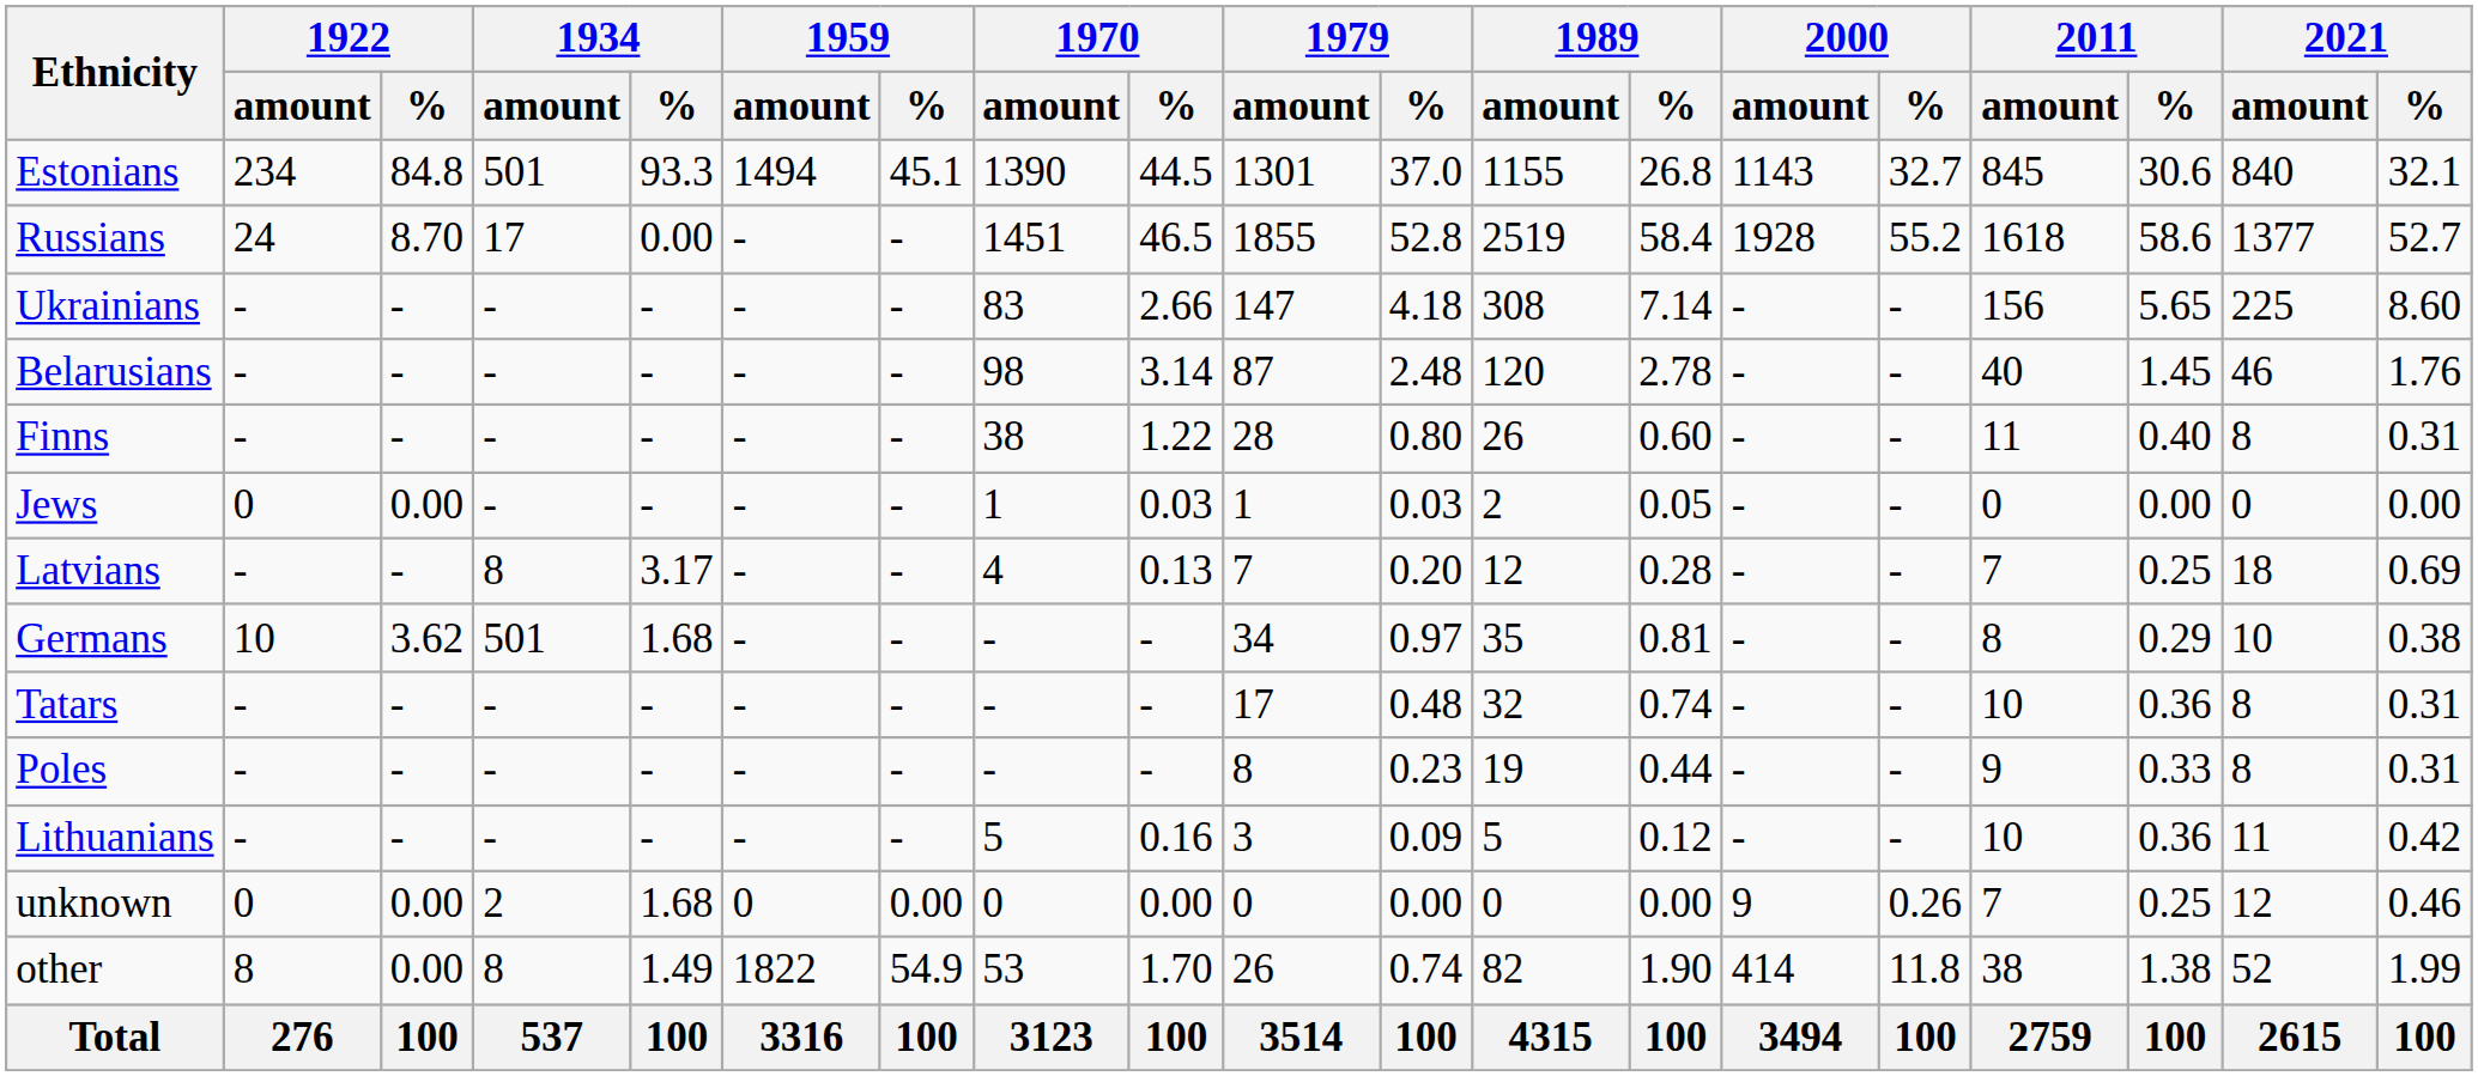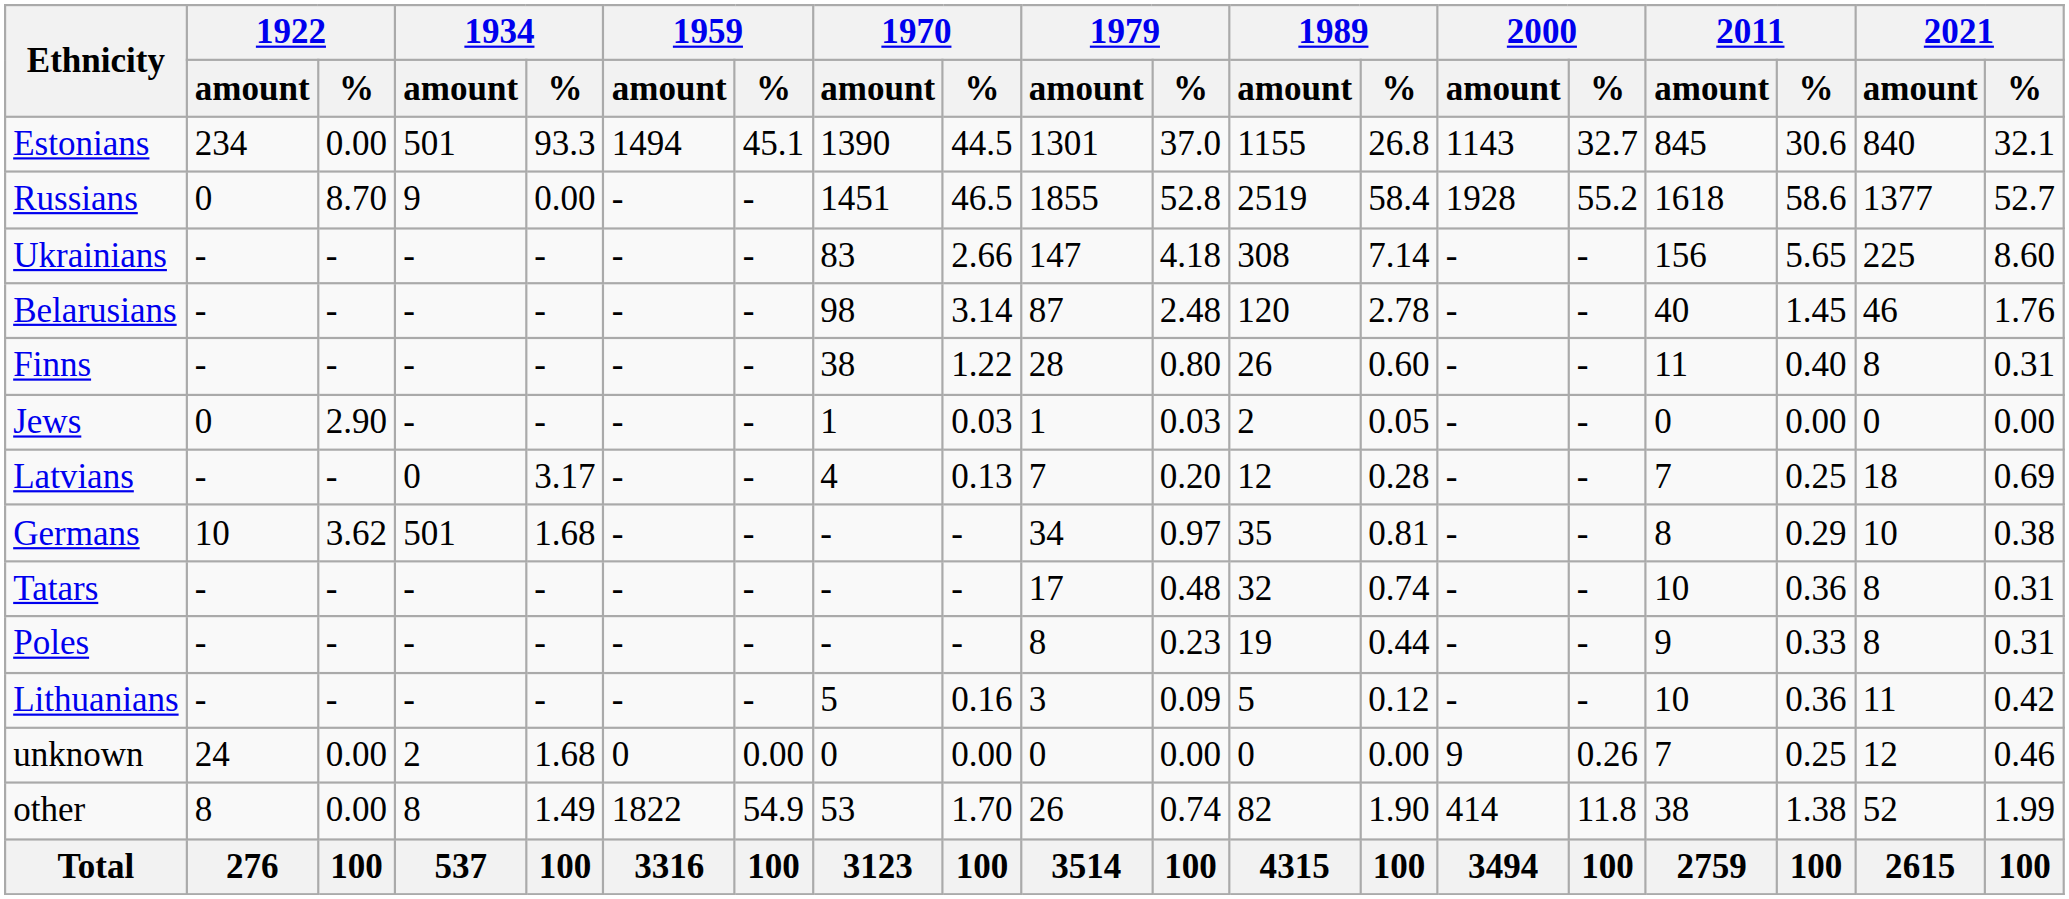 <table class="wikitable sortable">
 <tr>
 <th rowspan="2">Ethnicity</th>
 <th colspan="2"><a href='#'>1922</a></th>
 <th colspan="2"><a href='#'>1934</a></th>
 <th colspan="2"><a href='#'>1959</a></th>
 <th colspan="2"><a href='#'>1970</a></th>
 <th colspan="2"><a href='#'>1979</a></th>
 <th colspan="2"><a href='#'>1989</a></th>
 <th colspan="2"><a href='#'>2000</a></th>
 <th colspan="2"><a href='#'>2011</a></th>
 <th colspan="2"><a href='#'>2021</a></th>
 </tr>
 <tr>
 <th>amount</th>
 <th>%</th>
 <th>amount</th>
 <th>%</th>
 <th>amount</th>
 <th>%</th>
 <th>amount</th>
 <th>%</th>
 <th>amount</th>
 <th>%</th>
 <th>amount</th>
 <th>%</th>
 <th>amount</th>
 <th>%</th>
 <th>amount</th>
 <th>%</th>
 <th>amount</th>
 <th>%</th>
 </tr>
 <tr>
 <td><a href='#'>Estonians</a></td>
 <td>234</td>
-<td>84.8</td>
+<td>0.00</td>
 <td>501</td>
 <td>93.3</td>
 <td>1494</td>
 <td>45.1</td>
 <td>1390</td>
 <td>44.5</td>
 <td>1301</td>
 <td>37.0</td>
 <td>1155</td>
 <td>26.8</td>
 <td>1143</td>
 <td>32.7</td>
 <td>845</td>
 <td>30.6</td>
 <td>840</td>
 <td>32.1</td>
 </tr>
 <tr>
 <td><a href='#'>Russians</a></td>
-<td>24</td>
+<td>0</td>
 <td>8.70</td>
-<td>17</td>
+<td>9</td>
 <td>0.00</td>
 <td>-</td>
 <td>-</td>
 <td>1451</td>
 <td>46.5</td>
 <td>1855</td>
 <td>52.8</td>
 <td>2519</td>
 <td>58.4</td>
 <td>1928</td>
 <td>55.2</td>
 <td>1618</td>
 <td>58.6</td>
 <td>1377</td>
 <td>52.7</td>
 </tr>
 <tr>
 <td><a href='#'>Ukrainians</a></td>
 <td>-</td>
 <td>-</td>
 <td>-</td>
 <td>-</td>
 <td>-</td>
 <td>-</td>
 <td>83</td>
 <td>2.66</td>
 <td>147</td>
 <td>4.18</td>
 <td>308</td>
 <td>7.14</td>
 <td>-</td>
 <td>-</td>
 <td>156</td>
 <td>5.65</td>
 <td>225</td>
 <td>8.60</td>
 </tr>
 <tr>
 <td><a href='#'>Belarusians</a></td>
 <td>-</td>
 <td>-</td>
 <td>-</td>
 <td>-</td>
 <td>-</td>
 <td>-</td>
 <td>98</td>
 <td>3.14</td>
 <td>87</td>
 <td>2.48</td>
 <td>120</td>
 <td>2.78</td>
 <td>-</td>
 <td>-</td>
 <td>40</td>
 <td>1.45</td>
 <td>46</td>
 <td>1.76</td>
 </tr>
 <tr>
 <td><a href='#'>Finns</a></td>
 <td>-</td>
 <td>-</td>
 <td>-</td>
 <td>-</td>
 <td>-</td>
 <td>-</td>
 <td>38</td>
 <td>1.22</td>
 <td>28</td>
 <td>0.80</td>
 <td>26</td>
 <td>0.60</td>
 <td>-</td>
 <td>-</td>
 <td>11</td>
 <td>0.40</td>
 <td>8</td>
 <td>0.31</td>
 </tr>
 <tr>
 <td><a href='#'>Jews</a></td>
 <td>0</td>
-<td>0.00</td>
+<td>2.90</td>
 <td>-</td>
 <td>-</td>
 <td>-</td>
 <td>-</td>
 <td>1</td>
 <td>0.03</td>
 <td>1</td>
 <td>0.03</td>
 <td>2</td>
 <td>0.05</td>
 <td>-</td>
 <td>-</td>
 <td>0</td>
 <td>0.00</td>
 <td>0</td>
 <td>0.00</td>
 </tr>
 <tr>
 <td><a href='#'>Latvians</a></td>
 <td>-</td>
 <td>-</td>
-<td>8</td>
+<td>0</td>
 <td>3.17</td>
 <td>-</td>
 <td>-</td>
 <td>4</td>
 <td>0.13</td>
 <td>7</td>
 <td>0.20</td>
 <td>12</td>
 <td>0.28</td>
 <td>-</td>
 <td>-</td>
 <td>7</td>
 <td>0.25</td>
 <td>18</td>
 <td>0.69</td>
 </tr>
 <tr>
 <td><a href='#'>Germans</a></td>
 <td>10</td>
 <td>3.62</td>
 <td>501</td>
 <td>1.68</td>
 <td>-</td>
 <td>-</td>
 <td>-</td>
 <td>-</td>
 <td>34</td>
 <td>0.97</td>
 <td>35</td>
 <td>0.81</td>
 <td>-</td>
 <td>-</td>
 <td>8</td>
 <td>0.29</td>
 <td>10</td>
 <td>0.38</td>
 </tr>
 <tr>
 <td><a href='#'>Tatars</a></td>
 <td>-</td>
 <td>-</td>
 <td>-</td>
 <td>-</td>
 <td>-</td>
 <td>-</td>
 <td>-</td>
 <td>-</td>
 <td>17</td>
 <td>0.48</td>
 <td>32</td>
 <td>0.74</td>
 <td>-</td>
 <td>-</td>
 <td>10</td>
 <td>0.36</td>
 <td>8</td>
 <td>0.31</td>
 </tr>
 <tr>
 <td><a href='#'>Poles</a></td>
 <td>-</td>
 <td>-</td>
 <td>-</td>
 <td>-</td>
 <td>-</td>
 <td>-</td>
 <td>-</td>
 <td>-</td>
 <td>8</td>
 <td>0.23</td>
 <td>19</td>
 <td>0.44</td>
 <td>-</td>
 <td>-</td>
 <td>9</td>
 <td>0.33</td>
 <td>8</td>
 <td>0.31</td>
 </tr>
 <tr>
 <td><a href='#'>Lithuanians</a></td>
 <td>-</td>
 <td>-</td>
 <td>-</td>
 <td>-</td>
 <td>-</td>
 <td>-</td>
 <td>5</td>
 <td>0.16</td>
 <td>3</td>
 <td>0.09</td>
 <td>5</td>
 <td>0.12</td>
 <td>-</td>
 <td>-</td>
 <td>10</td>
 <td>0.36</td>
 <td>11</td>
 <td>0.42</td>
 </tr>
 <tr>
 <td>unknown</td>
-<td>0</td>
+<td>24</td>
 <td>0.00</td>
 <td>2</td>
 <td>1.68</td>
 <td>0</td>
 <td>0.00</td>
 <td>0</td>
 <td>0.00</td>
 <td>0</td>
 <td>0.00</td>
 <td>0</td>
 <td>0.00</td>
 <td>9</td>
 <td>0.26</td>
 <td>7</td>
 <td>0.25</td>
 <td>12</td>
 <td>0.46</td>
 </tr>
 <tr>
 <td>other</td>
 <td>8</td>
 <td>0.00</td>
 <td>8</td>
 <td>1.49</td>
 <td>1822</td>
 <td>54.9</td>
 <td>53</td>
 <td>1.70</td>
 <td>26</td>
 <td>0.74</td>
 <td>82</td>
 <td>1.90</td>
 <td>414</td>
 <td>11.8</td>
 <td>38</td>
 <td>1.38</td>
 <td>52</td>
 <td>1.99</td>
 </tr>
 <tr>
 <th>Total</th>
 <th>276</th>
 <th>100</th>
 <th>537</th>
 <th>100</th>
 <th>3316</th>
 <th>100</th>
 <th>3123</th>
 <th>100</th>
 <th>3514</th>
 <th>100</th>
 <th>4315</th>
 <th>100</th>
 <th>3494</th>
 <th>100</th>
 <th>2759</th>
 <th>100</th>
 <th>2615</th>
 <th>100</th>
 </tr>
 </table>
